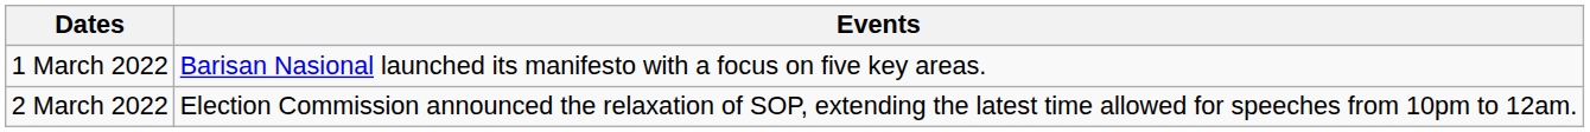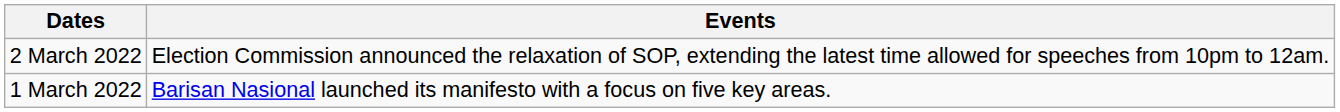 <table class="wikitable">
 <tr>
 <th>Dates</th>
 <th>Events</th>
 </tr>
 <tr>
+<td>2 March 2022</td>
+<td>Election Commission announced the relaxation of SOP, extending the latest time allowed for speeches from 10pm to 12am.</td>
+</tr>
+<tr>
 <td>1 March 2022</td>
 <td><a href='#'>Barisan Nasional</a> launched its manifesto with a focus on five key areas.</td>
 </tr>
-<tr>
-<td>2 March 2022</td>
-<td>Election Commission announced the relaxation of SOP, extending the latest time allowed for speeches from 10pm to 12am.</td>
-</tr>
 </table>
